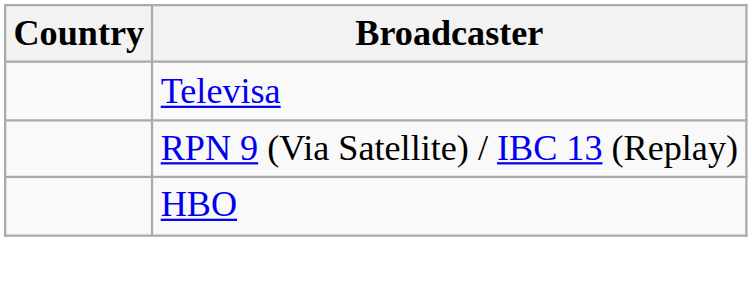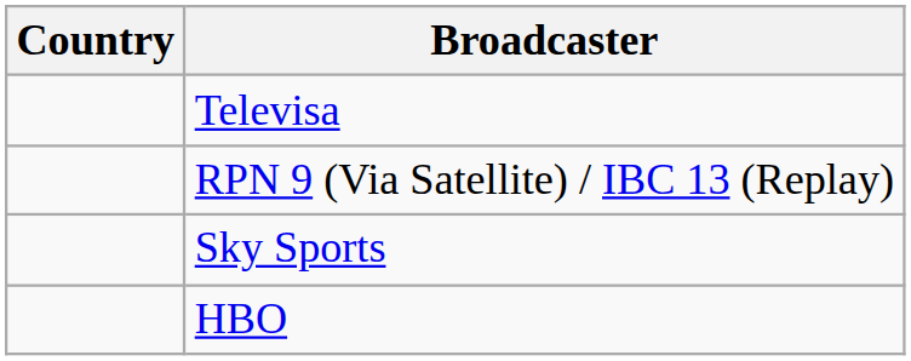 <table class="wikitable">
 <tr>
 <th align=center>Country</th>
 <th align=center>Broadcaster</th>
 </tr>
 <tr>
 <td></td>
 <td><a href='#'>Televisa</a></td>
 </tr>
 <tr>
 <td></td>
 <td><a href='#'>RPN 9</a> (Via Satellite) / <a href='#'>IBC 13</a> (Replay)</td>
 </tr>
 <tr>
 <td></td>
+<td><a href='#'>Sky Sports</a></td>
+</tr>
+<tr>
+<td></td>
 <td><a href='#'>HBO</a></td>
 </tr>
 </table>
